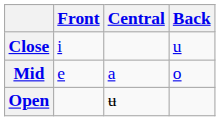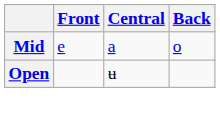 <table class="wikitable">
 <tr>
 <th></th>
 <th><a href='#'>Front</a></th>
 <th><a href='#'>Central</a></th>
 <th><a href='#'>Back</a></th>
-</tr>
-<tr>
-<th><a href='#'>Close</a></th>
-<td><a href='#'>i</a></td>
-<td></td>
-<td><a href='#'>u</a></td>
 </tr>
 <tr>
 <th><a href='#'>Mid</a></th>
 <td><a href='#'>e</a></td>
 <td><a href='#'>a</a></td>
 <td><a href='#'>o</a></td>
 </tr>
 <tr>
 <th><a href='#'>Open</a></th>
 <td></td>
 <td>ʉ</td>
 <td></td>
 </tr>
 </table>
